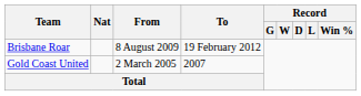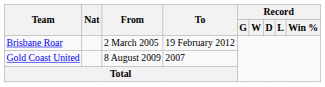 <table class="wikitable" style="text-align: center">
 <tr>
 <th rowspan=2>Team</th>
 <th rowspan=2>Nat</th>
 <th rowspan=2>From</th>
 <th rowspan=2>To</th>
 <th colspan=5>Record</th>
 </tr>
 <tr>
 <th>G</th>
 <th>W</th>
 <th>D</th>
 <th>L</th>
 <th>Win %</th>
 </tr>
 <tr>
 <td align=left><a href='#'>Brisbane Roar</a></td>
 <td></td>
-<td align=left>8 August 2009</td>
+<td align=left>2 March 2005</td>
 <td align=left>19 February 2012<br></td>
 </tr>
 <tr>
 <td align=left><a href='#'>Gold Coast United</a></td>
 <td></td>
-<td align=left>2 March 2005</td>
+<td align=left>8 August 2009</td>
 <td align=left>2007<br></td>
 </tr>
 <tr>
 <th colspan=4>Total<br></th>
 </tr>
 </table>
